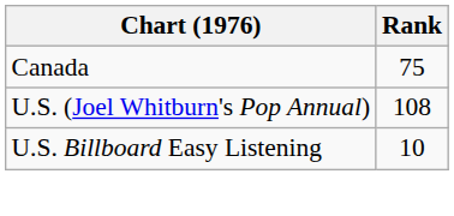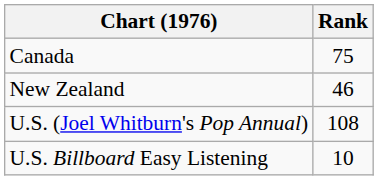 <table class="wikitable sortable">
 <tr>
 <th align="left">Chart (1976)</th>
 <th style="text-align:center;">Rank</th>
 </tr>
 <tr>
 <td>Canada</td>
 <td style="text-align:center;">75</td>
 </tr>
 <tr>
+<td>New Zealand</td>
+<td style="text-align:center;">46</td>
+</tr>
+<tr>
 <td>U.S. (<a href='#'>Joel Whitburn</a>'s <em>Pop Annual</em>)</td>
 <td style="text-align:center;">108</td>
 </tr>
 <tr>
 <td>U.S. <em>Billboard</em> Easy Listening</td>
 <td style="text-align:center;">10</td>
 </tr>
 </table>
